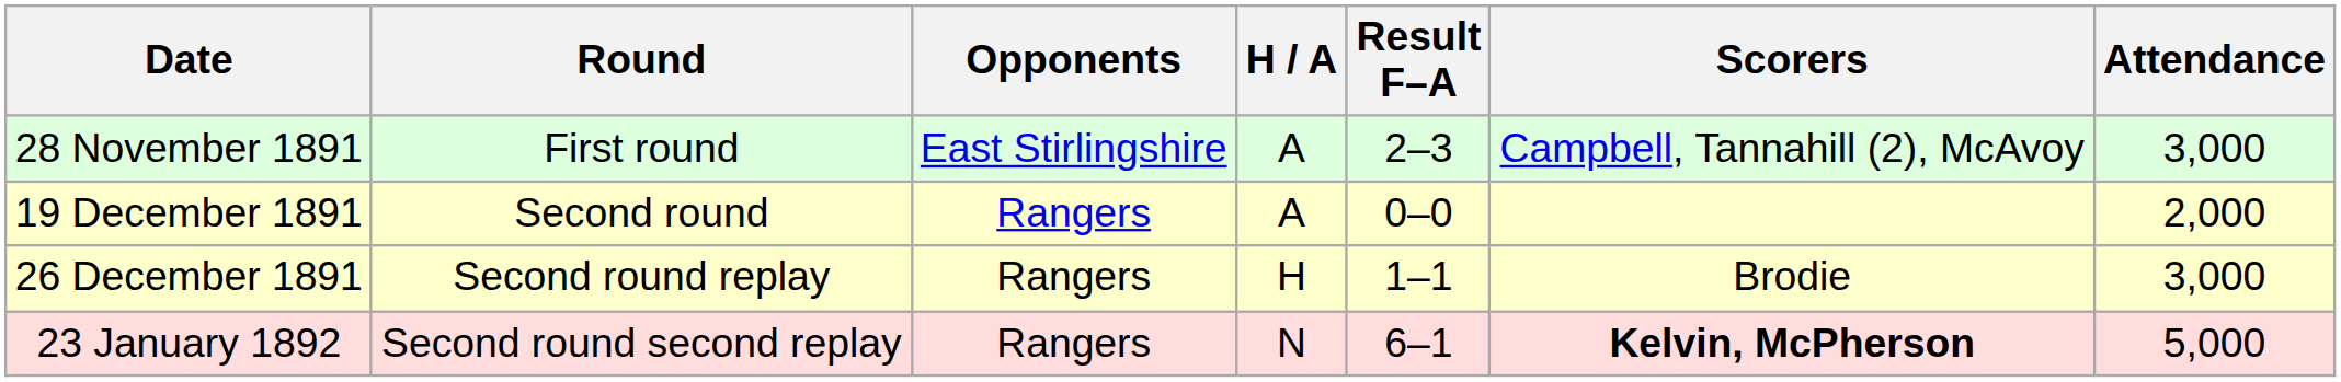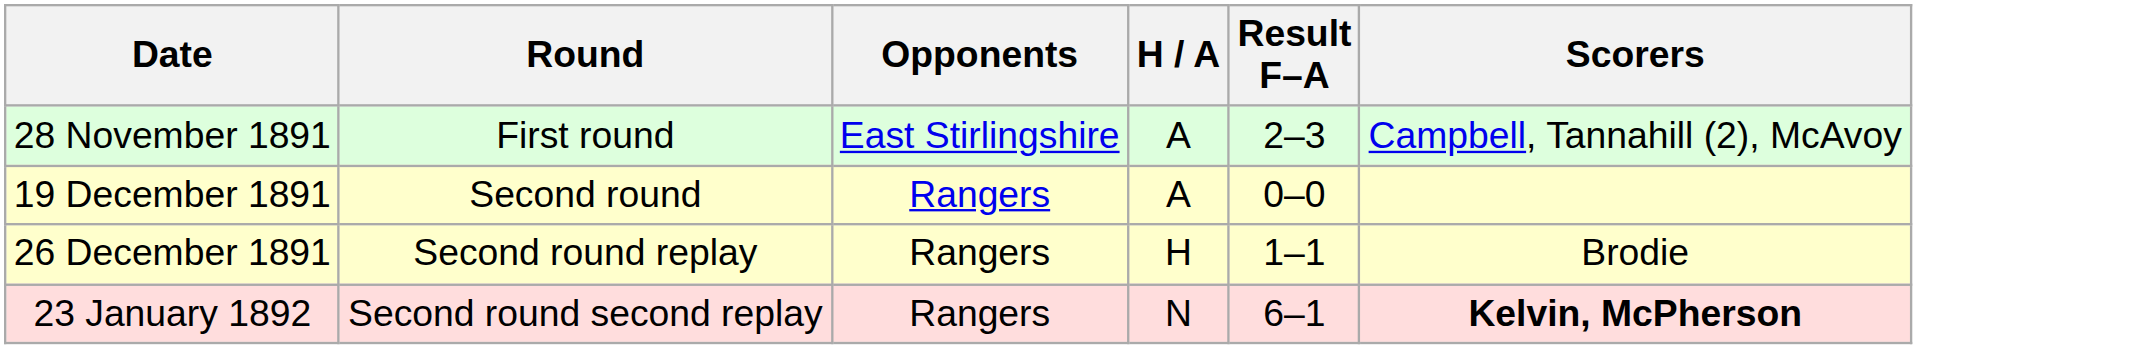 <table class="wikitable" style="text-align:center">
 <tr>
 <th>Date</th>
 <th>Round</th>
 <th>Opponents</th>
 <th>H / A</th>
 <th>Result<br>F–A</th>
 <th>Scorers</th>
-<th>Attendance</th>
 </tr>
 <tr bgcolor=#ddffdd>
 <td>28 November 1891</td>
 <td>First round</td>
 <td><a href='#'>East Stirlingshire</a></td>
 <td>A</td>
 <td>2–3</td>
 <td><a href='#'>Campbell</a>, Tannahill (2), McAvoy</td>
-<td>3,000</td>
 </tr>
 <tr bgcolor=#ffffcc>
 <td>19 December 1891</td>
 <td>Second round</td>
 <td><a href='#'>Rangers</a></td>
 <td>A</td>
 <td>0–0</td>
 <td></td>
-<td>2,000</td>
 </tr>
 <tr bgcolor=#ffffcc>
 <td>26 December 1891</td>
 <td>Second round replay</td>
 <td>Rangers</td>
 <td>H</td>
 <td>1–1</td>
 <td>Brodie</td>
-<td>3,000</td>
 </tr>
 <tr bgcolor=#ffdddd>
 <td>23 January 1892</td>
 <td>Second round second replay</td>
 <td>Rangers</td>
 <td>N</td>
 <td>6–1</td>
 <td><strong>Kelvin, McPherson</strong></td>
-<td>5,000</td>
 </tr>
 </table>
